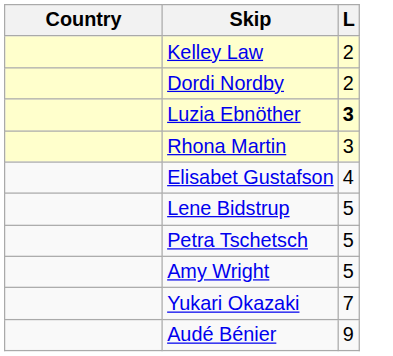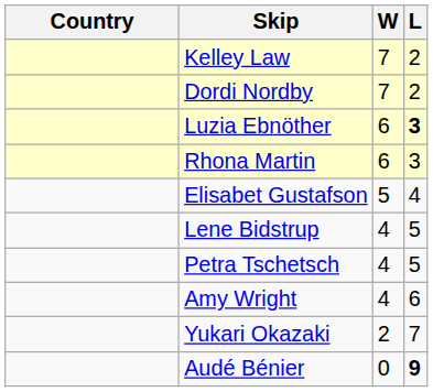 <table class="wikitable">
 <tr>
 <th bgcolor="#efefef" width="120">Country</th>
 <th bgcolor="#efefef">Skip</th>
+<th bgcolor="#efefef">W</th>
 <th bgcolor="#efefef">L</th>
 </tr>
 <tr bgcolor="#ffffcc">
 <td></td>
 <td><a href='#'>Kelley Law</a></td>
+<td>7</td>
 <td>2</td>
 </tr>
 <tr bgcolor="#ffffcc">
 <td></td>
 <td><a href='#'>Dordi Nordby</a></td>
+<td>7</td>
 <td>2</td>
 </tr>
 <tr bgcolor="#ffffcc">
 <td></td>
 <td><a href='#'>Luzia Ebnöther</a></td>
+<td>6</td>
 <td><strong>3</strong></td>
 </tr>
 <tr bgcolor="#ffffcc">
 <td></td>
 <td><a href='#'>Rhona Martin</a></td>
+<td>6</td>
 <td>3</td>
 </tr>
 <tr>
 <td></td>
 <td><a href='#'>Elisabet Gustafson</a></td>
+<td>5</td>
 <td>4</td>
 </tr>
 <tr>
 <td></td>
 <td><a href='#'>Lene Bidstrup</a></td>
+<td>4</td>
 <td>5</td>
 </tr>
 <tr>
 <td></td>
 <td><a href='#'>Petra Tschetsch</a></td>
+<td>4</td>
 <td>5</td>
 </tr>
 <tr>
 <td></td>
 <td><a href='#'>Amy Wright</a></td>
-<td>5</td>
+<td>4</td>
+<td>6</td>
 </tr>
 <tr>
 <td></td>
 <td><a href='#'>Yukari Okazaki</a></td>
+<td>2</td>
 <td>7</td>
 </tr>
 <tr>
 <td></td>
 <td><a href='#'>Audé Bénier</a></td>
-<td>9</td>
+<td>0</td>
+<td><strong>9</strong></td>
 </tr>
 </table>
